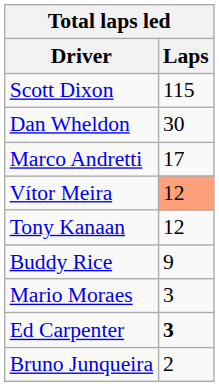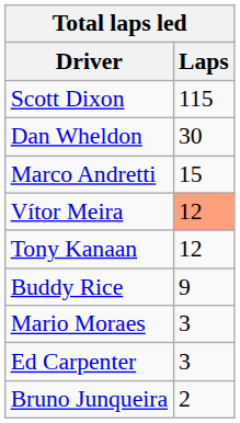 <table class="wikitable">
 <tr>
 <th colspan=2>Total laps led</th>
 </tr>
 <tr>
 <th>Driver</th>
 <th>Laps</th>
 </tr>
 <tr>
 <td><a href='#'>Scott Dixon</a></td>
 <td>115</td>
 </tr>
 <tr>
 <td><a href='#'>Dan Wheldon</a></td>
 <td>30</td>
 </tr>
 <tr>
 <td><a href='#'>Marco Andretti</a></td>
-<td>17</td>
+<td>15</td>
 </tr>
 <tr>
 <td><a href='#'>Vítor Meira</a></td>
 <td style="background: lightsalmon;">12</td>
 </tr>
 <tr>
 <td><a href='#'>Tony Kanaan</a></td>
 <td>12</td>
 </tr>
 <tr>
 <td><a href='#'>Buddy Rice</a></td>
 <td>9</td>
 </tr>
 <tr>
 <td><a href='#'>Mario Moraes</a></td>
 <td>3</td>
 </tr>
 <tr>
 <td><a href='#'>Ed Carpenter</a></td>
-<td><strong>3</strong></td>
+<td>3</td>
 </tr>
 <tr>
 <td><a href='#'>Bruno Junqueira</a></td>
 <td>2</td>
 </tr>
 </table>
